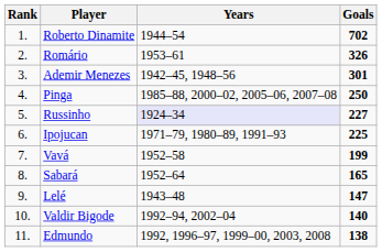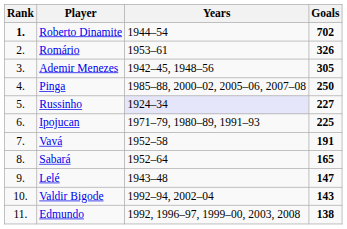 <table class="wikitable sortable">
 <tr>
 <th>Rank</th>
 <th>Player</th>
 <th>Years</th>
 <th>Goals</th>
 </tr>
 <tr>
-<td align=center>1.</td>
+<td align=center><strong>1.</strong></td>
 <td> <a href='#'>Roberto Dinamite</a></td>
 <td>1944–54</td>
 <td align=center><strong>702</strong></td>
 </tr>
 <tr>
 <td align=center>2.</td>
 <td> <a href='#'>Romário</a></td>
 <td>1953–61</td>
 <td align=center><strong>326</strong></td>
 </tr>
 <tr>
 <td align=center>3.</td>
 <td> <a href='#'>Ademir Menezes</a></td>
 <td>1942–45, 1948–56</td>
-<td align=center><strong>301</strong></td>
+<td align=center><strong>305</strong></td>
 </tr>
 <tr>
 <td align=center>4.</td>
 <td> <a href='#'>Pinga</a></td>
 <td>1985–88, 2000–02, 2005–06, 2007–08</td>
 <td align=center><strong>250</strong></td>
 </tr>
 <tr>
 <td align=center>5.</td>
 <td> <a href='#'>Russinho</a></td>
 <td style="background: lavender;">1924–34</td>
 <td align=center><strong>227</strong></td>
 </tr>
 <tr>
 <td align=center>6.</td>
 <td> <a href='#'>Ipojucan</a></td>
 <td>1971–79, 1980–89, 1991–93</td>
 <td align=center><strong>225</strong></td>
 </tr>
 <tr>
 <td align=center>7.</td>
 <td> <a href='#'>Vavá</a></td>
 <td>1952–58</td>
-<td align=center><strong>199</strong></td>
+<td align=center><strong>191</strong></td>
 </tr>
 <tr>
 <td align=center>8.</td>
 <td> <a href='#'>Sabará</a></td>
 <td>1952–64</td>
 <td align=center><strong>165</strong></td>
 </tr>
 <tr>
 <td align=center>9.</td>
 <td> <a href='#'>Lelé</a></td>
 <td>1943–48</td>
 <td align=center><strong>147</strong></td>
 </tr>
 <tr>
 <td align=center>10.</td>
 <td> <a href='#'>Valdir Bigode</a></td>
 <td>1992–94, 2002–04</td>
-<td align=center><strong>140</strong></td>
+<td align=center><strong>143</strong></td>
 </tr>
 <tr>
 <td align=center>11.</td>
 <td> <a href='#'>Edmundo</a></td>
 <td>1992, 1996–97, 1999–00, 2003, 2008</td>
 <td align=center><strong>138</strong></td>
 </tr>
 </table>
